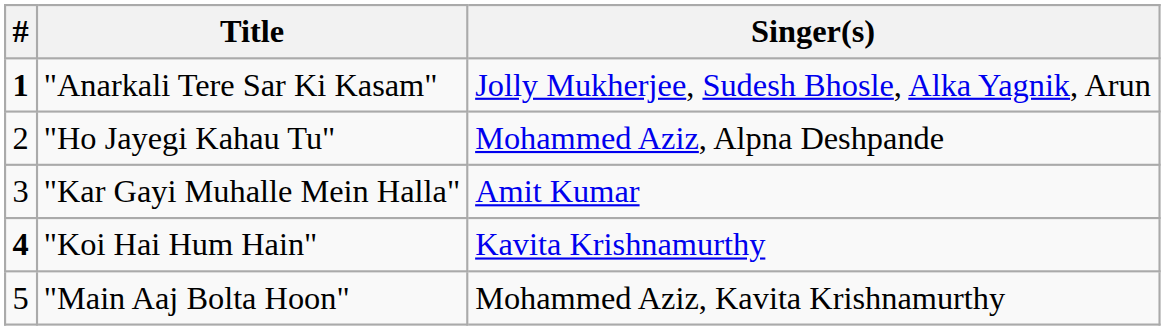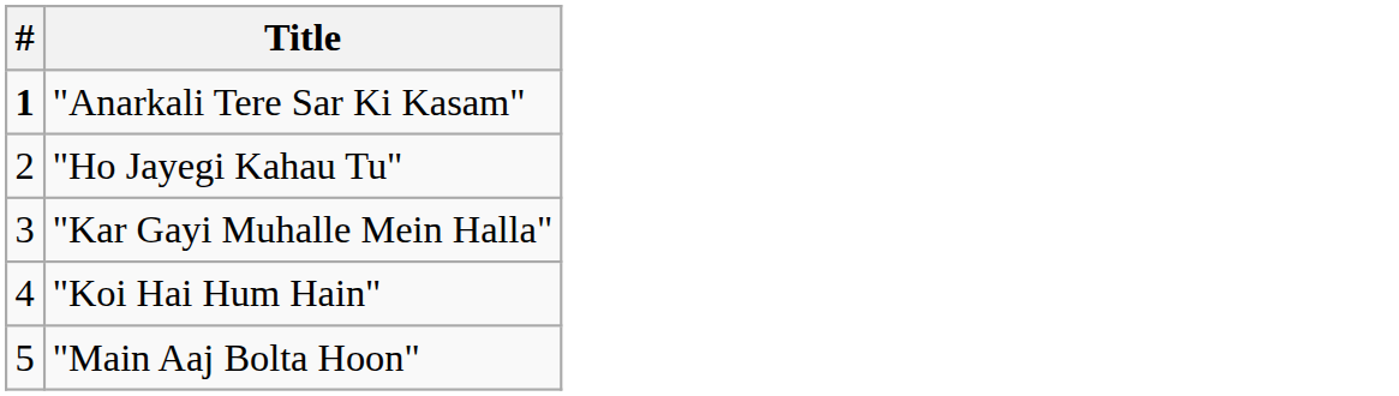 <table class="wikitable" style="font-size:95%;">
 <tr>
 <th>#</th>
 <th>Title</th>
-<th>Singer(s)</th>
 </tr>
 <tr>
 <td><strong>1</strong></td>
 <td>"Anarkali Tere Sar Ki Kasam"</td>
-<td><a href='#'>Jolly Mukherjee</a>, <a href='#'>Sudesh Bhosle</a>, <a href='#'>Alka Yagnik</a>, Arun</td>
 </tr>
 <tr>
 <td>2</td>
 <td>"Ho Jayegi Kahau Tu"</td>
-<td><a href='#'>Mohammed Aziz</a>, Alpna Deshpande</td>
 </tr>
 <tr>
 <td>3</td>
 <td>"Kar Gayi Muhalle Mein Halla"</td>
-<td><a href='#'>Amit Kumar</a></td>
 </tr>
 <tr>
-<td><strong>4</strong></td>
+<td>4</td>
 <td>"Koi Hai Hum Hain"</td>
-<td><a href='#'>Kavita Krishnamurthy</a></td>
 </tr>
 <tr>
 <td>5</td>
 <td>"Main Aaj Bolta Hoon"</td>
-<td>Mohammed Aziz, Kavita Krishnamurthy</td>
 </tr>
 </table>
